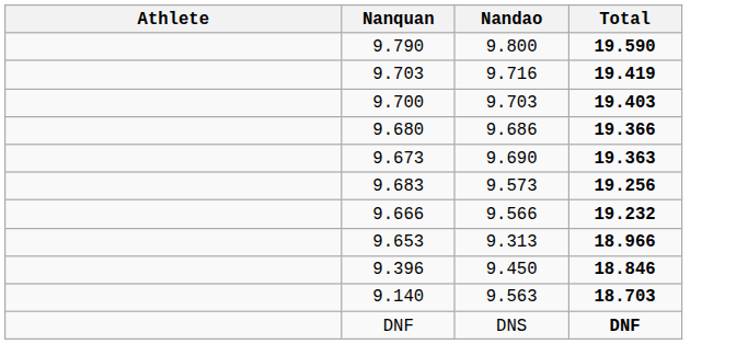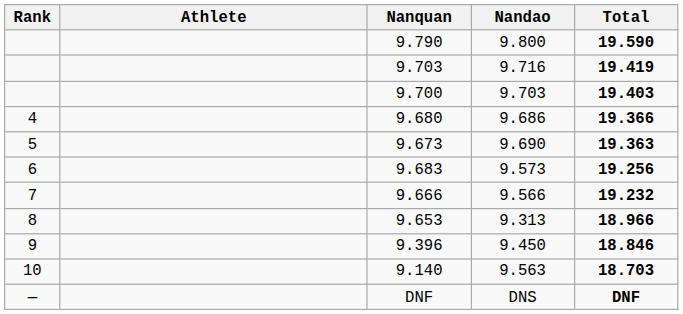 <table class=wikitable style="text-align:center">
 <tr>
+<th width=40>Rank</th>
 <th width=250>Athlete</th>
 <th width=80>Nanquan</th>
 <th width=80>Nandao</th>
 <th width=80>Total</th>
 </tr>
 <tr>
+<td></td>
 <td align="left"></td>
 <td>9.790</td>
 <td>9.800</td>
 <td><strong>19.590</strong></td>
 </tr>
 <tr>
+<td></td>
 <td align="left"></td>
 <td>9.703</td>
 <td>9.716</td>
 <td><strong>19.419</strong></td>
 </tr>
 <tr>
+<td></td>
 <td align="left"></td>
 <td>9.700</td>
 <td>9.703</td>
 <td><strong>19.403</strong></td>
 </tr>
 <tr>
+<td>4</td>
 <td align="left"></td>
 <td>9.680</td>
 <td>9.686</td>
 <td><strong>19.366</strong></td>
 </tr>
 <tr>
+<td>5</td>
 <td align="left"></td>
 <td>9.673</td>
 <td>9.690</td>
 <td><strong>19.363</strong></td>
 </tr>
 <tr>
+<td>6</td>
 <td align="left"></td>
 <td>9.683</td>
 <td>9.573</td>
 <td><strong>19.256</strong></td>
 </tr>
 <tr>
+<td>7</td>
 <td align="left"></td>
 <td>9.666</td>
 <td>9.566</td>
 <td><strong>19.232</strong></td>
 </tr>
 <tr>
+<td>8</td>
 <td align="left"></td>
 <td>9.653</td>
 <td>9.313</td>
 <td><strong>18.966</strong></td>
 </tr>
 <tr>
+<td>9</td>
 <td align="left"></td>
 <td>9.396</td>
 <td>9.450</td>
 <td><strong>18.846</strong></td>
 </tr>
 <tr>
+<td>10</td>
 <td align="left"></td>
 <td>9.140</td>
 <td>9.563</td>
 <td><strong>18.703</strong></td>
 </tr>
 <tr>
+<td>—</td>
 <td align="left"></td>
 <td>DNF</td>
 <td>DNS</td>
 <td><strong>DNF</strong></td>
 </tr>
 </table>
